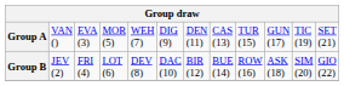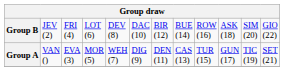 <table class="wikitable" style="text-align:center; font-size:85%">
 <tr>
 <th colspan="12">Group draw</th>
+</tr>
+<tr>
+<th>Group B</th>
+<td align="left"> <a href='#'>JEV</a> <br> (2)</td>
+<td align="left"> <a href='#'>FRI</a> <br> (4)</td>
+<td align="left"> <a href='#'>LOT</a> <br> (6)</td>
+<td align="left"> <a href='#'>DEV</a> <br> (8)</td>
+<td align="left"> <a href='#'>DAC</a> <br> (10)</td>
+<td align="left"> <a href='#'>BIR</a> <br> (12)</td>
+<td align="left"> <a href='#'>BUE</a> <br> (14)</td>
+<td align="left"> <a href='#'>ROW</a> <br> (16)</td>
+<td align="left"> <a href='#'>ASK</a> <br> (18)</td>
+<td align="left"> <a href='#'>SIM</a> <br> (20)</td>
+<td align="left"> <a href='#'>GIO</a> <br> (22)</td>
 </tr>
 <tr>
 <th>Group A</th>
 <td align="left"> <a href='#'>VAN</a> <br> ()</td>
 <td align="left"> <a href='#'>EVA</a> <br> (3)</td>
 <td align="left"> <a href='#'>MOR</a><br> (5)</td>
 <td align="left"> <a href='#'>WEH</a> <br> (7)</td>
 <td align="left"> <a href='#'>DIG</a> <br> (9)</td>
 <td align="left"> <a href='#'>DEN</a> <br> (11)</td>
 <td align="left"> <a href='#'>CAS</a> <br> (13)</td>
 <td align="left"> <a href='#'>TUR</a> <br> (15)</td>
 <td align="left"> <a href='#'>GUN</a> <br> (17)</td>
 <td align="left"> <a href='#'>TIC</a> <br> (19)</td>
 <td align="left"> <a href='#'>SET</a> <br> (21)</td>
 </tr>
 <tr>
-<th>Group B</th>
-<td align="left"> <a href='#'>JEV</a> <br> (2)</td>
-<td align="left"> <a href='#'>FRI</a> <br> (4)</td>
-<td align="left"> <a href='#'>LOT</a> <br> (6)</td>
-<td align="left"> <a href='#'>DEV</a> <br> (8)</td>
-<td align="left"> <a href='#'>DAC</a> <br> (10)</td>
-<td align="left"> <a href='#'>BIR</a> <br> (12)</td>
-<td align="left"> <a href='#'>BUE</a> <br> (14)</td>
-<td align="left"> <a href='#'>ROW</a> <br> (16)</td>
-<td align="left"> <a href='#'>ASK</a> <br> (18)</td>
-<td align="left"> <a href='#'>SIM</a> <br> (20)</td>
-<td align="left"> <a href='#'>GIO</a> <br> (22)</td>
-</tr>
-<tr>
 </tr>
 </table>
